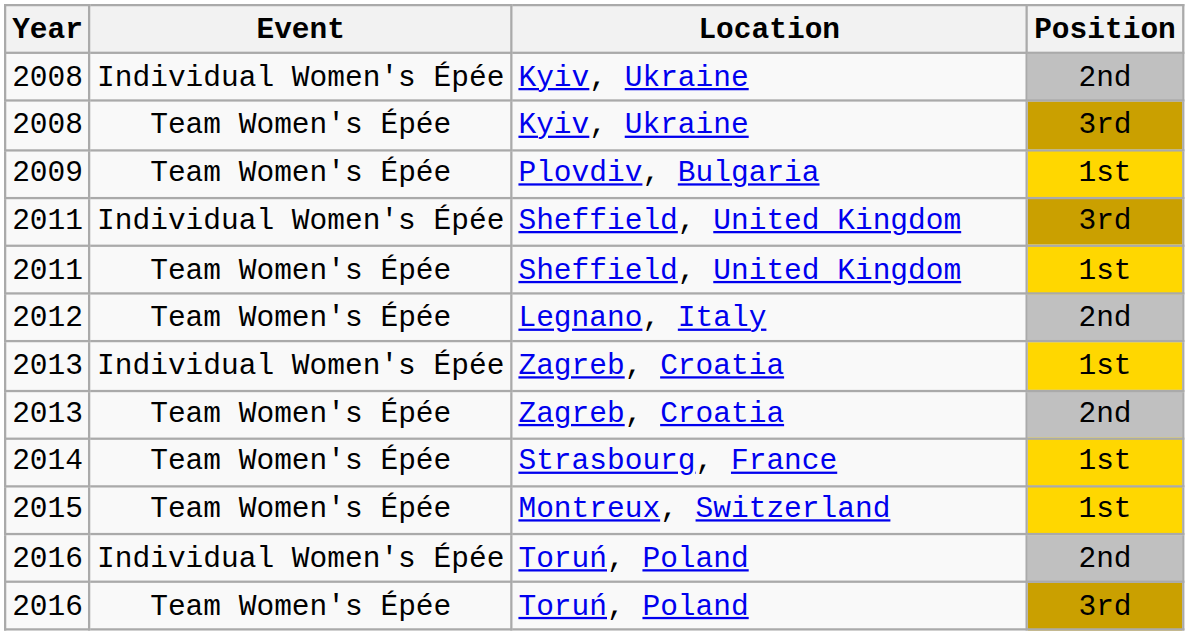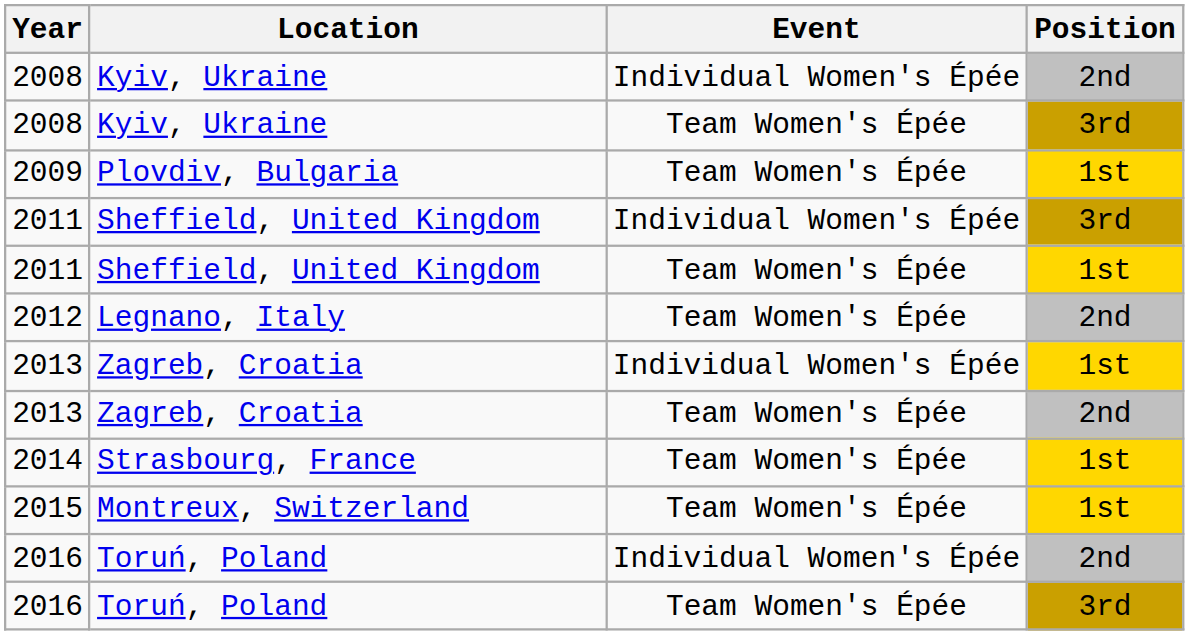 <table class="wikitable" style="text-align:center;">
 <tr>
 <th scope="col">Year</th>
+<th scope="col" style="width:17em">Location</th>
 <th scope="col">Event</th>
-<th scope="col" style="width:17em">Location</th>
 <th scope="col">Position</th>
 </tr>
 <tr>
 <td scope="row">2008</td>
+<td style="text-align:left"> <a href='#'>Kyiv</a>, <a href='#'>Ukraine</a></td>
 <td>Individual Women's Épée</td>
-<td style="text-align:left"> <a href='#'>Kyiv</a>, <a href='#'>Ukraine</a></td>
 <td bgcolor="silver">2nd</td>
 </tr>
 <tr>
 <td scope="row">2008</td>
+<td style="text-align:left"> <a href='#'>Kyiv</a>, <a href='#'>Ukraine</a></td>
 <td>Team Women's Épée</td>
-<td style="text-align:left"> <a href='#'>Kyiv</a>, <a href='#'>Ukraine</a></td>
 <td bgcolor="caramel">3rd</td>
 </tr>
 <tr>
 <td scope="row">2009</td>
+<td style="text-align:left"> <a href='#'>Plovdiv</a>, <a href='#'>Bulgaria</a></td>
 <td>Team Women's Épée</td>
-<td style="text-align:left"> <a href='#'>Plovdiv</a>, <a href='#'>Bulgaria</a></td>
 <td bgcolor="gold">1st</td>
 </tr>
 <tr>
 <td scope="row">2011</td>
+<td style="text-align:left"> <a href='#'>Sheffield</a>, <a href='#'>United Kingdom</a></td>
 <td>Individual Women's Épée</td>
-<td style="text-align:left"> <a href='#'>Sheffield</a>, <a href='#'>United Kingdom</a></td>
 <td bgcolor="caramel">3rd</td>
 </tr>
 <tr>
 <td scope="row">2011</td>
+<td style="text-align:left"> <a href='#'>Sheffield</a>, <a href='#'>United Kingdom</a></td>
 <td>Team Women's Épée</td>
-<td style="text-align:left"> <a href='#'>Sheffield</a>, <a href='#'>United Kingdom</a></td>
 <td bgcolor="gold">1st</td>
 </tr>
 <tr>
 <td scope="row">2012</td>
+<td style="text-align:left"> <a href='#'>Legnano</a>, <a href='#'>Italy</a></td>
 <td>Team Women's Épée</td>
-<td style="text-align:left"> <a href='#'>Legnano</a>, <a href='#'>Italy</a></td>
 <td bgcolor="silver">2nd</td>
 </tr>
 <tr>
 <td scope="row">2013</td>
+<td style="text-align:left"> <a href='#'>Zagreb</a>, <a href='#'>Croatia</a></td>
 <td>Individual Women's Épée</td>
-<td style="text-align:left"> <a href='#'>Zagreb</a>, <a href='#'>Croatia</a></td>
 <td bgcolor="gold">1st</td>
 </tr>
 <tr>
 <td scope="row">2013</td>
+<td style="text-align:left"> <a href='#'>Zagreb</a>, <a href='#'>Croatia</a></td>
 <td>Team Women's Épée</td>
-<td style="text-align:left"> <a href='#'>Zagreb</a>, <a href='#'>Croatia</a></td>
 <td bgcolor="silver">2nd</td>
 </tr>
 <tr>
 <td scope="row">2014</td>
+<td style="text-align:left"> <a href='#'>Strasbourg</a>, <a href='#'>France</a></td>
 <td>Team Women's Épée</td>
-<td style="text-align:left"> <a href='#'>Strasbourg</a>, <a href='#'>France</a></td>
 <td bgcolor="gold">1st</td>
 </tr>
 <tr>
 <td scope="row">2015</td>
+<td style="text-align:left"> <a href='#'>Montreux</a>, <a href='#'>Switzerland</a></td>
 <td>Team Women's Épée</td>
-<td style="text-align:left"> <a href='#'>Montreux</a>, <a href='#'>Switzerland</a></td>
 <td bgcolor="gold">1st</td>
 </tr>
 <tr>
 <td scope="row">2016</td>
+<td style="text-align:left"> <a href='#'>Toruń</a>, <a href='#'>Poland</a></td>
 <td>Individual Women's Épée</td>
-<td style="text-align:left"> <a href='#'>Toruń</a>, <a href='#'>Poland</a></td>
 <td bgcolor="silver">2nd</td>
 </tr>
 <tr>
 <td scope="row">2016</td>
+<td style="text-align:left"> <a href='#'>Toruń</a>, <a href='#'>Poland</a></td>
 <td>Team Women's Épée</td>
-<td style="text-align:left"> <a href='#'>Toruń</a>, <a href='#'>Poland</a></td>
 <td bgcolor="caramel">3rd</td>
 </tr>
 </table>
